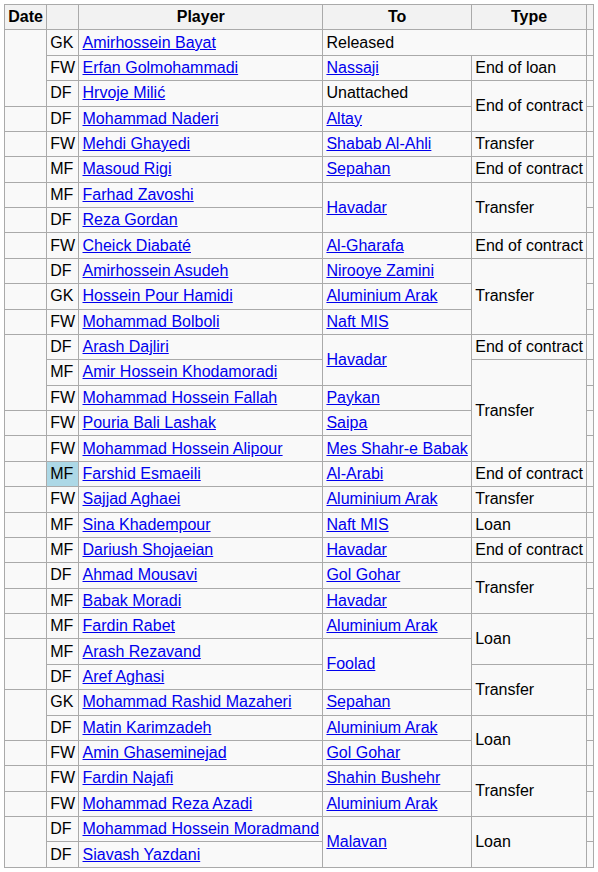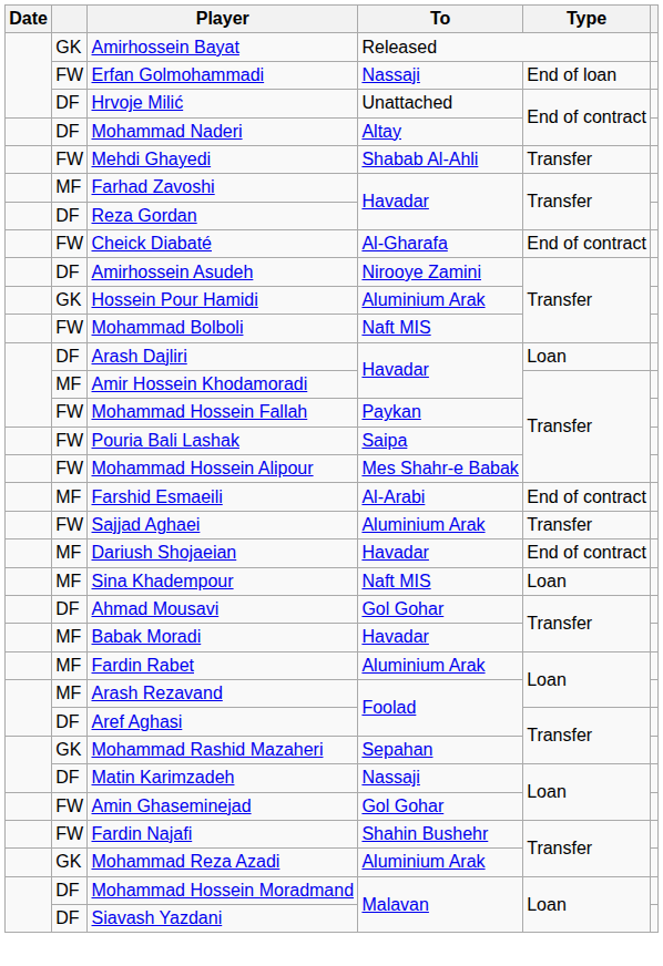 <table class="wikitable">
 <tr>
 <th>Date</th>
 <th></th>
 <th>Player</th>
 <th>To</th>
 <th>Type</th>
 <th></th>
 </tr>
 <tr>
 <td rowspan="3"></td>
 <td>GK</td>
 <td> <a href='#'>Amirhossein Bayat</a></td>
 <td colspan="2">Released</td>
 <td></td>
 </tr>
 <tr>
 <td>FW</td>
 <td> <a href='#'>Erfan Golmohammadi</a></td>
 <td rowspan="1"><a href='#'>Nassaji</a></td>
 <td>End of loan</td>
 <td align="center"></td>
 </tr>
 <tr>
 <td>DF</td>
 <td> <a href='#'>Hrvoje Milić</a></td>
 <td>Unattached</td>
 <td rowspan="2">End of contract</td>
 <td></td>
 </tr>
 <tr>
 <td></td>
 <td>DF</td>
 <td> <a href='#'>Mohammad Naderi</a></td>
 <td> <a href='#'>Altay</a></td>
 <td align="center"></td>
 </tr>
 <tr>
 <td></td>
 <td>FW</td>
 <td> <a href='#'>Mehdi Ghayedi</a></td>
 <td> <a href='#'>Shabab Al-Ahli</a></td>
 <td>Transfer</td>
-<td align="center"></td>
-</tr>
-<tr>
-<td></td>
-<td>MF</td>
-<td> <a href='#'>Masoud Rigi</a></td>
-<td><a href='#'>Sepahan</a></td>
-<td>End of contract</td>
 <td align="center"></td>
 </tr>
 <tr>
 <td></td>
 <td>MF</td>
 <td> <a href='#'>Farhad Zavoshi</a></td>
 <td rowspan="2"><a href='#'>Havadar</a></td>
 <td rowspan="2">Transfer</td>
 <td align="center"></td>
 </tr>
 <tr>
 <td></td>
 <td>DF</td>
 <td> <a href='#'>Reza Gordan</a></td>
 <td align="center"></td>
 </tr>
 <tr>
 <td></td>
 <td>FW</td>
 <td> <a href='#'>Cheick Diabaté</a></td>
 <td> <a href='#'>Al-Gharafa</a></td>
 <td>End of contract</td>
 <td align="center"></td>
 </tr>
 <tr>
 <td></td>
 <td>DF</td>
 <td> <a href='#'>Amirhossein Asudeh</a></td>
 <td><a href='#'>Nirooye Zamini</a></td>
 <td rowspan="3">Transfer</td>
 <td></td>
 </tr>
 <tr>
 <td></td>
 <td>GK</td>
 <td> <a href='#'>Hossein Pour Hamidi</a></td>
 <td><a href='#'>Aluminium Arak</a></td>
 <td align="center"></td>
 </tr>
 <tr>
 <td></td>
 <td>FW</td>
 <td> <a href='#'>Mohammad Bolboli</a></td>
 <td><a href='#'>Naft MIS</a></td>
 <td align="center"></td>
 </tr>
 <tr>
 <td rowspan="3"></td>
 <td>DF</td>
 <td> <a href='#'>Arash Dajliri</a></td>
 <td rowspan="2"><a href='#'>Havadar</a></td>
-<td>End of contract</td>
+<td>Loan</td>
 <td align="center"></td>
 </tr>
 <tr>
 <td>MF</td>
 <td> <a href='#'>Amir Hossein Khodamoradi</a></td>
 <td rowspan="4">Transfer</td>
 <td align=center></td>
 </tr>
 <tr>
 <td>FW</td>
 <td> <a href='#'>Mohammad Hossein Fallah</a></td>
 <td><a href='#'>Paykan</a></td>
 <td align=center></td>
 </tr>
 <tr>
 <td></td>
 <td>FW</td>
 <td> <a href='#'>Pouria Bali Lashak</a></td>
 <td><a href='#'>Saipa</a></td>
 <td align=center></td>
 </tr>
 <tr>
 <td></td>
 <td>FW</td>
 <td> <a href='#'>Mohammad Hossein Alipour</a></td>
 <td><a href='#'>Mes Shahr-e Babak</a></td>
 <td></td>
 </tr>
 <tr>
 <td></td>
-<td style="background: lightblue;">MF</td>
+<td>MF</td>
 <td> <a href='#'>Farshid Esmaeili</a></td>
 <td> <a href='#'>Al-Arabi</a></td>
 <td>End of contract</td>
 <td align="center"></td>
 </tr>
 <tr>
 <td></td>
 <td>FW</td>
 <td> <a href='#'>Sajjad Aghaei</a></td>
 <td><a href='#'>Aluminium Arak</a></td>
 <td>Transfer</td>
 <td align="center"></td>
 </tr>
 <tr>
 <td></td>
 <td>MF</td>
-<td> <a href='#'>Sina Khadempour</a></td>
-<td><a href='#'>Naft MIS</a></td>
-<td>Loan</td>
+<td> <a href='#'>Dariush Shojaeian</a></td>
+<td><a href='#'>Havadar</a></td>
+<td>End of contract</td>
 <td align="center"></td>
 </tr>
 <tr>
 <td></td>
 <td>MF</td>
-<td> <a href='#'>Dariush Shojaeian</a></td>
-<td><a href='#'>Havadar</a></td>
-<td>End of contract</td>
+<td> <a href='#'>Sina Khadempour</a></td>
+<td><a href='#'>Naft MIS</a></td>
+<td>Loan</td>
 <td align="center"></td>
 </tr>
 <tr>
 <td></td>
 <td>DF</td>
 <td> <a href='#'>Ahmad Mousavi</a></td>
 <td><a href='#'>Gol Gohar</a></td>
 <td rowspan="2">Transfer</td>
 <td align="center"></td>
 </tr>
 <tr>
 <td></td>
 <td>MF</td>
 <td> <a href='#'>Babak Moradi</a></td>
 <td><a href='#'>Havadar</a></td>
 <td align="center"></td>
 </tr>
 <tr>
 <td></td>
 <td>MF</td>
 <td> <a href='#'>Fardin Rabet</a></td>
 <td><a href='#'>Aluminium Arak</a></td>
 <td rowspan="2">Loan</td>
 <td align="center"></td>
 </tr>
 <tr>
 <td rowspan="2"></td>
 <td>MF</td>
 <td> <a href='#'>Arash Rezavand</a></td>
 <td rowspan="2"><a href='#'>Foolad</a></td>
 <td align="center"></td>
 </tr>
 <tr>
 <td>DF</td>
 <td> <a href='#'>Aref Aghasi</a></td>
 <td rowspan="2">Transfer</td>
 <td align="center"></td>
 </tr>
 <tr>
 <td rowspan="2"></td>
 <td>GK</td>
 <td> <a href='#'>Mohammad Rashid Mazaheri</a></td>
 <td><a href='#'>Sepahan</a></td>
 <td align="center"></td>
 </tr>
 <tr>
 <td>DF</td>
 <td> <a href='#'>Matin Karimzadeh</a></td>
-<td><a href='#'>Aluminium Arak</a></td>
+<td><a href='#'>Nassaji</a></td>
 <td rowspan="2">Loan</td>
 <td align="center"></td>
 </tr>
 <tr>
 <td></td>
 <td>FW</td>
 <td> <a href='#'>Amin Ghaseminejad</a></td>
 <td><a href='#'>Gol Gohar</a></td>
 <td align="center"></td>
 </tr>
 <tr>
 <td></td>
 <td>FW</td>
 <td> <a href='#'>Fardin Najafi</a></td>
 <td><a href='#'>Shahin Bushehr</a></td>
 <td rowspan="2">Transfer</td>
 <td align="center"></td>
 </tr>
 <tr>
 <td></td>
-<td>FW</td>
+<td>GK</td>
 <td> <a href='#'>Mohammad Reza Azadi</a></td>
 <td><a href='#'>Aluminium Arak</a></td>
 <td align="center"></td>
 </tr>
 <tr>
 <td rowspan="2"></td>
 <td>DF</td>
 <td> <a href='#'>Mohammad Hossein Moradmand</a></td>
 <td rowspan="2"><a href='#'>Malavan</a></td>
 <td rowspan="2">Loan</td>
 <td align="center"></td>
 </tr>
 <tr>
 <td>DF</td>
 <td> <a href='#'>Siavash Yazdani</a></td>
 <td align="center"></td>
 </tr>
 </table>
